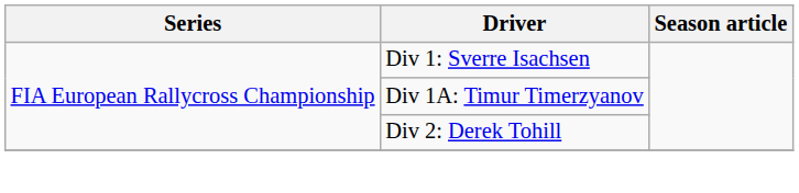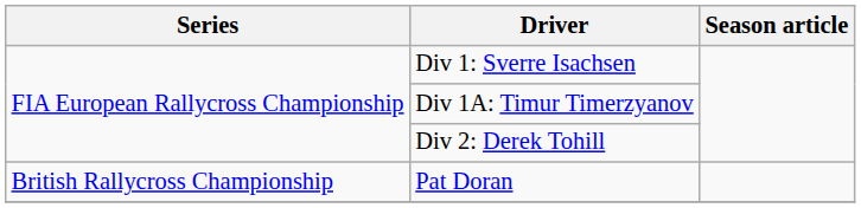 <table class="wikitable" style="font-size: 87%;">
 <tr>
 <th>Series</th>
 <th>Driver</th>
 <th>Season article</th>
 </tr>
 <tr>
 <td rowspan=3><a href='#'>FIA European Rallycross Championship</a></td>
 <td>Div 1:  <a href='#'>Sverre Isachsen</a></td>
 <td rowspan=3></td>
 </tr>
 <tr>
 <td>Div 1A:  <a href='#'>Timur Timerzyanov</a></td>
 </tr>
 <tr>
 <td>Div 2:  <a href='#'>Derek Tohill</a></td>
 </tr>
 <tr>
+<td><a href='#'>British Rallycross Championship</a></td>
+<td> <a href='#'>Pat Doran</a></td>
+<td></td>
+</tr>
+<tr>
 </tr>
 </table>
